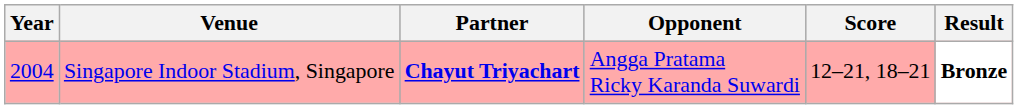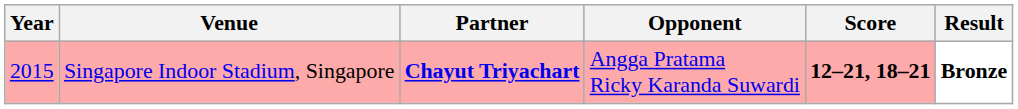 <table class="sortable wikitable" style="font-size: 90%;">
 <tr>
 <th>Year</th>
 <th>Venue</th>
 <th>Partner</th>
 <th>Opponent</th>
 <th>Score</th>
 <th>Result</th>
 </tr>
 <tr style="background:#FFAAAA">
-<td align="center"><a href='#'>2004</a></td>
+<td align="center"><a href='#'>2015</a></td>
 <td align="left"><a href='#'>Singapore Indoor Stadium</a>, Singapore</td>
 <td align="left"><strong> <a href='#'>Chayut Triyachart</a></strong></td>
 <td align="left"> <a href='#'>Angga Pratama</a><br> <a href='#'>Ricky Karanda Suwardi</a></td>
-<td align="left">12–21, 18–21</td>
+<td align="left"><strong>12–21, 18–21</strong></td>
 <td style="text-align:left; background:white"> <strong>Bronze</strong></td>
 </tr>
 </table>
